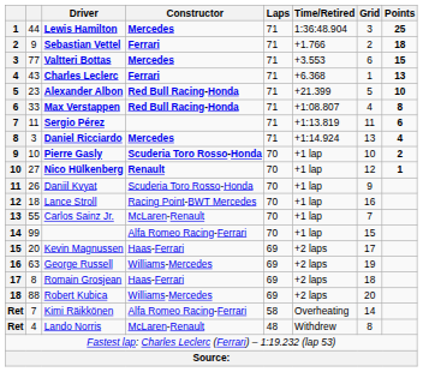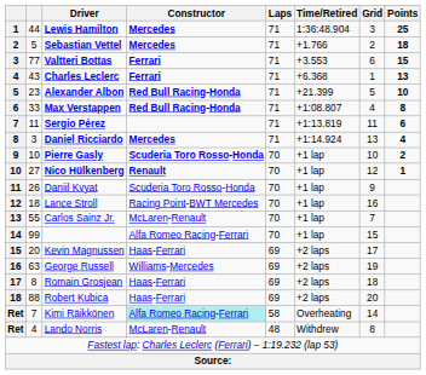 <table class="wikitable sortable" style="font-size: 85%;">
 <tr>
 <th></th>
 <th></th>
 <th>Driver</th>
 <th>Constructor</th>
 <th class="unsortable">Laps</th>
 <th class="unsortable">Time/Retired</th>
 <th>Grid</th>
 <th>Points</th>
 </tr>
 <tr>
 <th>1</th>
 <td align="center">44</td>
 <td data-sort-value="HAM"> <strong><a href='#'>Lewis Hamilton</a></strong></td>
 <td><strong><a href='#'>Mercedes</a></strong></td>
 <td>71</td>
 <td>1:36:48.904</td>
 <td align="center">3</td>
 <td align="center"><strong>25</strong></td>
 </tr>
 <tr>
 <th>2</th>
-<td align="center">9</td>
+<td align="center">5</td>
 <td data-sort-value="VET"> <strong><a href='#'>Sebastian Vettel</a></strong></td>
-<td><strong><a href='#'>Ferrari</a></strong></td>
+<td><strong><a href='#'>Mercedes</a></strong></td>
 <td>71</td>
 <td>+1.766</td>
 <td align="center">2</td>
 <td align="center"><strong>18</strong></td>
 </tr>
 <tr>
 <th>3</th>
 <td align="center">77</td>
 <td data-sort-value="BOT"> <strong><a href='#'>Valtteri Bottas</a></strong></td>
-<td><strong><a href='#'>Mercedes</a></strong></td>
+<td><strong><a href='#'>Ferrari</a></strong></td>
 <td>71</td>
 <td>+3.553</td>
 <td align="center">6</td>
 <td align="center"><strong>15</strong></td>
 </tr>
 <tr>
 <th>4</th>
 <td align="center">43</td>
 <td data-sort-value="LEC"> <strong><a href='#'>Charles Leclerc</a></strong></td>
 <td><strong><a href='#'>Ferrari</a></strong></td>
 <td>71</td>
 <td>+6.368</td>
 <td align="center">1</td>
 <td align="center"><strong>13</strong></td>
 </tr>
 <tr>
 <th>5</th>
 <td align="center">23</td>
 <td data-sort-value="ALB"> <strong><a href='#'>Alexander Albon</a></strong></td>
 <td><strong><a href='#'>Red Bull Racing</a>-<a href='#'>Honda</a></strong></td>
 <td>71</td>
 <td>+21.399</td>
 <td align="center">5</td>
 <td align="center"><strong>10</strong></td>
 </tr>
 <tr>
 <th>6</th>
 <td align="center">33</td>
 <td data-sort-value="VER"> <strong><a href='#'>Max Verstappen</a></strong></td>
 <td><strong><a href='#'>Red Bull Racing</a>-<a href='#'>Honda</a></strong></td>
 <td>71</td>
 <td>+1:08.807</td>
 <td align="center">4</td>
 <td align="center"><strong>8</strong></td>
 </tr>
 <tr>
 <th>7</th>
 <td align="center">11</td>
 <td data-sort-value="PER"> <strong><a href='#'>Sergio Pérez</a></strong></td>
 <td><strong></strong></td>
 <td>71</td>
 <td>+1:13.819</td>
 <td align="center">11</td>
 <td align="center"><strong>6</strong></td>
 </tr>
 <tr>
 <th>8</th>
 <td align="center">3</td>
 <td data-sort-value="RIC"> <strong><a href='#'>Daniel Ricciardo</a></strong></td>
 <td><strong><a href='#'>Mercedes</a></strong></td>
 <td>71</td>
 <td>+1:14.924</td>
 <td align="center">13</td>
 <td align="center"><strong>4</strong></td>
 </tr>
 <tr>
 <th>9</th>
 <td align="center">10</td>
 <td data-sort-value="GAS"> <strong><a href='#'>Pierre Gasly</a></strong></td>
 <td><strong><a href='#'>Scuderia Toro Rosso</a>-<a href='#'>Honda</a></strong></td>
 <td>70</td>
 <td>+1 lap</td>
 <td align="center">10</td>
 <td align="center"><strong>2</strong></td>
 </tr>
 <tr>
 <th>10</th>
 <td align="center">27</td>
 <td data-sort-value="HUL"> <strong><a href='#'>Nico Hülkenberg</a></strong></td>
 <td><strong><a href='#'>Renault</a></strong></td>
 <td>70</td>
 <td>+1 lap</td>
 <td align="center">12</td>
 <td align="center"><strong>1</strong></td>
 </tr>
 <tr>
 <th>11</th>
 <td align="center">26</td>
 <td data-sort-value="KVY"> <a href='#'>Daniil Kvyat</a></td>
 <td><a href='#'>Scuderia Toro Rosso</a>-<a href='#'>Honda</a></td>
 <td>70</td>
 <td>+1 lap</td>
 <td align="center">9</td>
 <td></td>
 </tr>
 <tr>
 <th>12</th>
 <td align="center">18</td>
 <td data-sort-value="STR"> <a href='#'>Lance Stroll</a></td>
 <td><a href='#'>Racing Point</a>-<a href='#'>BWT Mercedes</a></td>
 <td>70</td>
 <td>+1 lap</td>
 <td align="center">16</td>
 <td></td>
 </tr>
 <tr>
 <th>13</th>
 <td align="center">55</td>
 <td data-sort-value="SAI"> <a href='#'>Carlos Sainz Jr.</a></td>
 <td><a href='#'>McLaren</a>-<a href='#'>Renault</a></td>
 <td>70</td>
 <td>+1 lap</td>
 <td align="center">7</td>
 <td></td>
 </tr>
 <tr>
 <th>14</th>
 <td align="center">99</td>
 <td data-sort-value="GIO"></td>
 <td><a href='#'>Alfa Romeo Racing</a>-<a href='#'>Ferrari</a></td>
 <td>70</td>
 <td>+1 lap</td>
 <td align="center">15</td>
 <td></td>
 </tr>
 <tr>
 <th>15</th>
 <td align="center">20</td>
 <td data-sort-value="MAG"> <a href='#'>Kevin Magnussen</a></td>
 <td><a href='#'>Haas</a>-<a href='#'>Ferrari</a></td>
 <td>69</td>
 <td>+2 laps</td>
 <td align="center">17</td>
 <td></td>
 </tr>
 <tr>
 <th>16</th>
 <td align="center">63</td>
 <td data-sort-value="RUS"> <a href='#'>George Russell</a></td>
 <td><a href='#'>Williams</a>-<a href='#'>Mercedes</a></td>
 <td>69</td>
 <td>+2 laps</td>
 <td align="center">19</td>
 <td></td>
 </tr>
 <tr>
 <th>17</th>
 <td align="center">8</td>
 <td data-sort-value="GRO"> <a href='#'>Romain Grosjean</a></td>
 <td><a href='#'>Haas</a>-<a href='#'>Ferrari</a></td>
 <td>69</td>
 <td>+2 laps</td>
 <td align="center" data-sort-value="20">18</td>
 <td></td>
 </tr>
 <tr>
 <th>18</th>
 <td align="center">88</td>
 <td data-sort-value="KUB"> <a href='#'>Robert Kubica</a></td>
-<td><a href='#'>Williams</a>-<a href='#'>Mercedes</a></td>
+<td><a href='#'>Haas</a>-<a href='#'>Ferrari</a></td>
 <td>69</td>
 <td>+2 laps</td>
 <td align="center">20</td>
 <td></td>
 </tr>
 <tr>
 <th data-sort-value="19">Ret</th>
 <td align="center">7</td>
 <td data-sort-value="RAI"> <a href='#'>Kimi Räikkönen</a></td>
-<td><a href='#'>Alfa Romeo Racing</a>-<a href='#'>Ferrari</a></td>
+<td style="background: paleturquoise;"><a href='#'>Alfa Romeo Racing</a>-<a href='#'>Ferrari</a></td>
 <td>58</td>
 <td>Overheating</td>
 <td align="center">14</td>
 <td></td>
 </tr>
 <tr>
 <th data-sort-value="20">Ret</th>
 <td align="center">4</td>
 <td data-sort-value="NOR"> <a href='#'>Lando Norris</a></td>
 <td><a href='#'>McLaren</a>-<a href='#'>Renault</a></td>
 <td>48</td>
 <td>Withdrew</td>
 <td align="center">8</td>
 <td></td>
 </tr>
 <tr class="sortbottom">
 <td colspan="8" align="center"><em><a href='#'>Fastest lap</a>:  <a href='#'>Charles Leclerc</a> (<a href='#'>Ferrari</a>) – 1:19.232 (lap 53)</em></td>
 </tr>
 <tr>
 <th colspan="8">Source:</th>
 </tr>
 </table>
